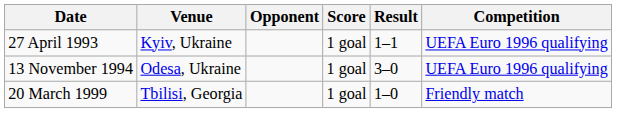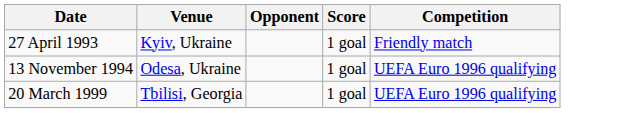 <table class="wikitable">
 <tr>
 <th>Date</th>
 <th>Venue</th>
 <th>Opponent</th>
 <th>Score</th>
-<th>Result</th>
 <th>Competition</th>
 </tr>
 <tr>
 <td>27 April 1993</td>
 <td><a href='#'>Kyiv</a>, Ukraine</td>
 <td></td>
 <td>1 goal</td>
-<td>1–1</td>
-<td><a href='#'>UEFA Euro 1996 qualifying</a></td>
+<td><a href='#'>Friendly match</a></td>
 </tr>
 <tr>
 <td>13 November 1994</td>
 <td><a href='#'>Odesa</a>, Ukraine</td>
 <td></td>
 <td>1 goal</td>
-<td>3–0</td>
 <td><a href='#'>UEFA Euro 1996 qualifying</a></td>
 </tr>
 <tr>
 <td>20 March 1999</td>
 <td><a href='#'>Tbilisi</a>, Georgia</td>
 <td></td>
 <td>1 goal</td>
-<td>1–0</td>
-<td><a href='#'>Friendly match</a></td>
+<td><a href='#'>UEFA Euro 1996 qualifying</a></td>
 </tr>
 </table>
